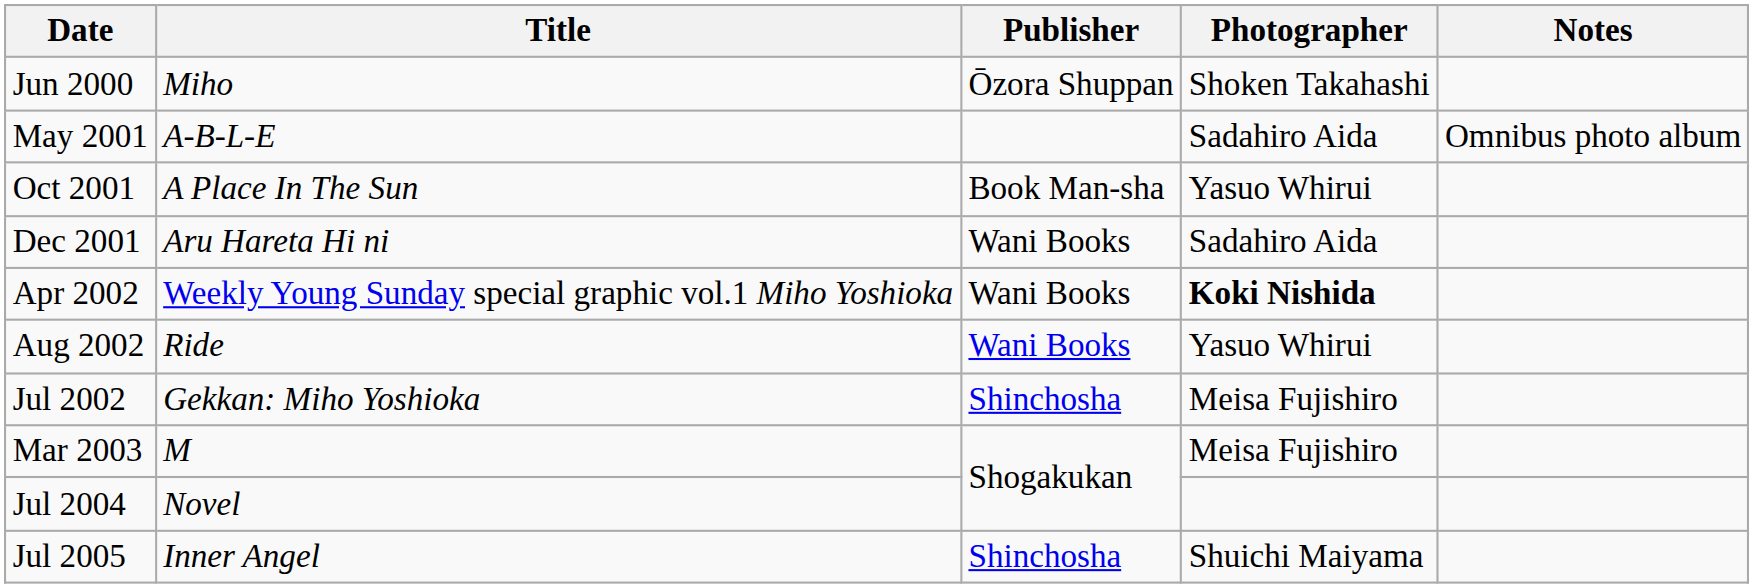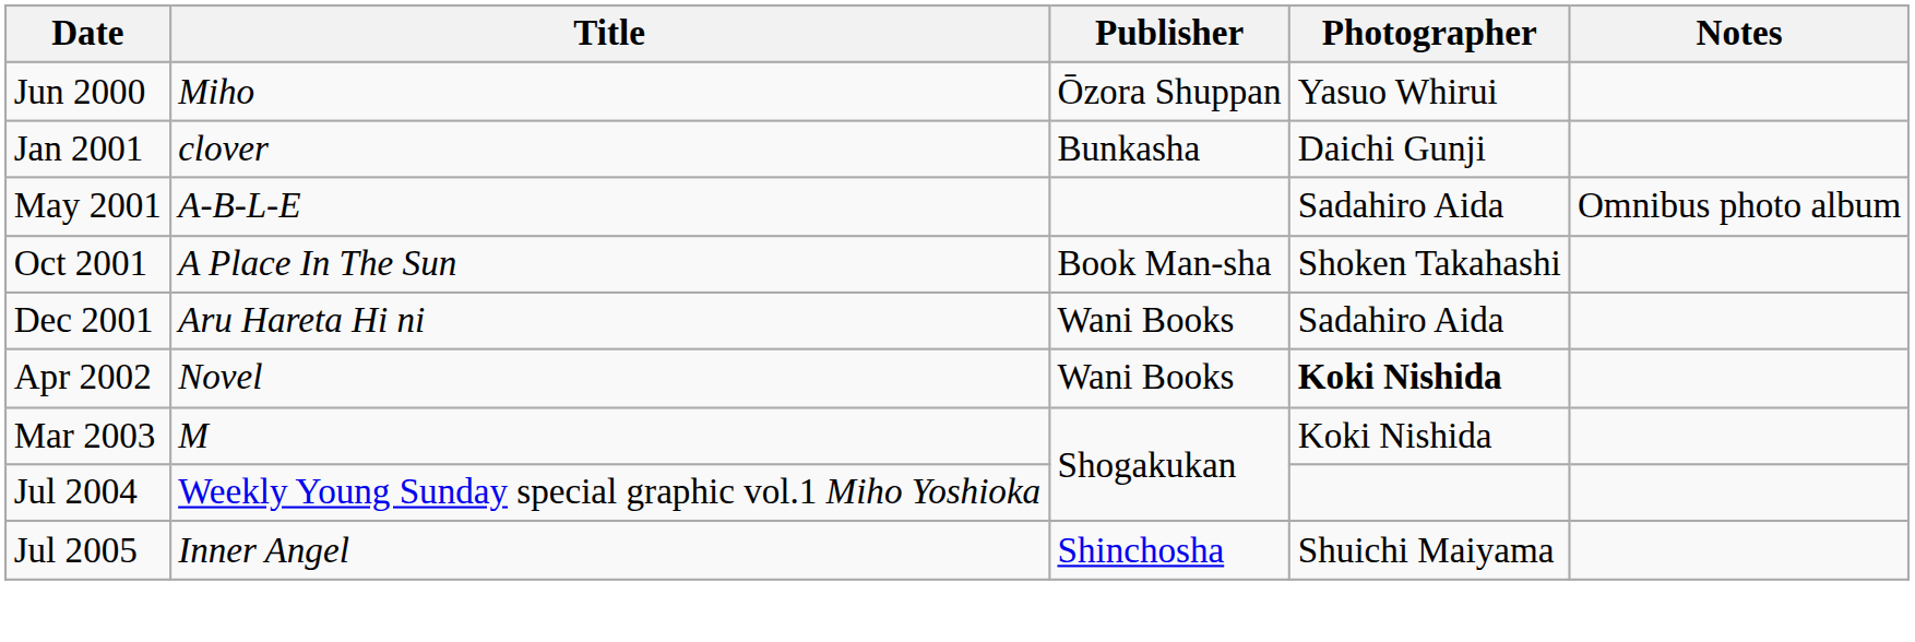 <table class="wikitable">
 <tr>
 <th>Date</th>
 <th>Title</th>
 <th>Publisher</th>
 <th>Photographer</th>
 <th>Notes</th>
 </tr>
 <tr>
 <td>Jun 2000</td>
 <td><em>Miho</em></td>
 <td>Ōzora Shuppan</td>
-<td>Shoken Takahashi</td>
+<td>Yasuo Whirui</td>
+<td></td>
+</tr>
+<tr>
+<td>Jan 2001</td>
+<td><em>clover</em></td>
+<td>Bunkasha</td>
+<td>Daichi Gunji</td>
 <td></td>
 </tr>
 <tr>
 <td>May 2001</td>
 <td><em>A-B-L-E</em></td>
 <td></td>
 <td>Sadahiro Aida</td>
 <td>Omnibus photo album</td>
 </tr>
 <tr>
 <td>Oct 2001</td>
 <td><em>A Place In The Sun</em></td>
 <td>Book Man-sha</td>
-<td>Yasuo Whirui</td>
+<td>Shoken Takahashi</td>
 <td></td>
 </tr>
 <tr>
 <td>Dec 2001</td>
 <td><em>Aru Hareta Hi ni</em></td>
 <td>Wani Books</td>
 <td>Sadahiro Aida</td>
 <td></td>
 </tr>
 <tr>
 <td>Apr 2002</td>
-<td><a href='#'>Weekly Young Sunday</a> special graphic vol.1 <em>Miho Yoshioka</em></td>
+<td><em>Novel</em></td>
 <td>Wani Books</td>
 <td><strong>Koki Nishida</strong></td>
-<td></td>
-</tr>
-<tr>
-<td>Aug 2002</td>
-<td><em>Ride</em></td>
-<td><a href='#'>Wani Books</a></td>
-<td>Yasuo Whirui</td>
-<td></td>
-</tr>
-<tr>
-<td>Jul 2002</td>
-<td><em>Gekkan: Miho Yoshioka</em></td>
-<td><a href='#'>Shinchosha</a></td>
-<td>Meisa Fujishiro</td>
 <td></td>
 </tr>
 <tr>
 <td>Mar 2003</td>
 <td><em>M</em></td>
 <td rowspan="2">Shogakukan</td>
-<td>Meisa Fujishiro</td>
+<td>Koki Nishida</td>
 <td></td>
 </tr>
 <tr>
 <td>Jul 2004</td>
-<td><em>Novel</em></td>
+<td><a href='#'>Weekly Young Sunday</a> special graphic vol.1 <em>Miho Yoshioka</em></td>
 <td></td>
 <td></td>
 </tr>
 <tr>
 <td>Jul 2005</td>
 <td><em>Inner Angel</em></td>
 <td><a href='#'>Shinchosha</a></td>
 <td>Shuichi Maiyama</td>
 <td></td>
 </tr>
 </table>
